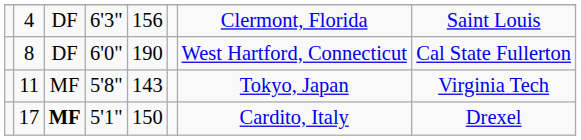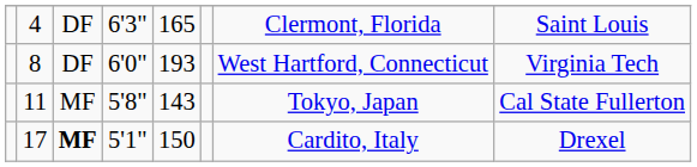 <table class="wikitable sortable" border="1" style="text-align: center;">
 <tr align=center>
 </tr>
 <tr>
 <td></td>
 <td>4</td>
 <td>DF</td>
 <td>6'3"</td>
-<td>156</td>
+<td>165</td>
 <td></td>
 <td><a href='#'>Clermont, Florida</a></td>
 <td><a href='#'>Saint Louis</a></td>
 </tr>
 <tr>
 <td></td>
 <td>8</td>
 <td>DF</td>
 <td>6'0"</td>
-<td>190</td>
+<td>193</td>
 <td></td>
 <td><a href='#'>West Hartford, Connecticut</a></td>
-<td><a href='#'>Cal State Fullerton</a></td>
+<td><a href='#'>Virginia Tech</a></td>
 </tr>
 <tr>
 <td></td>
 <td>11</td>
 <td>MF</td>
 <td>5'8"</td>
 <td>143</td>
 <td></td>
 <td><a href='#'>Tokyo, Japan</a></td>
-<td><a href='#'>Virginia Tech</a></td>
+<td><a href='#'>Cal State Fullerton</a></td>
 </tr>
 <tr>
 <td></td>
 <td>17</td>
 <td><strong>MF</strong></td>
 <td>5'1"</td>
 <td>150</td>
 <td></td>
 <td><a href='#'>Cardito, Italy</a></td>
 <td><a href='#'>Drexel</a></td>
 </tr>
 </table>
